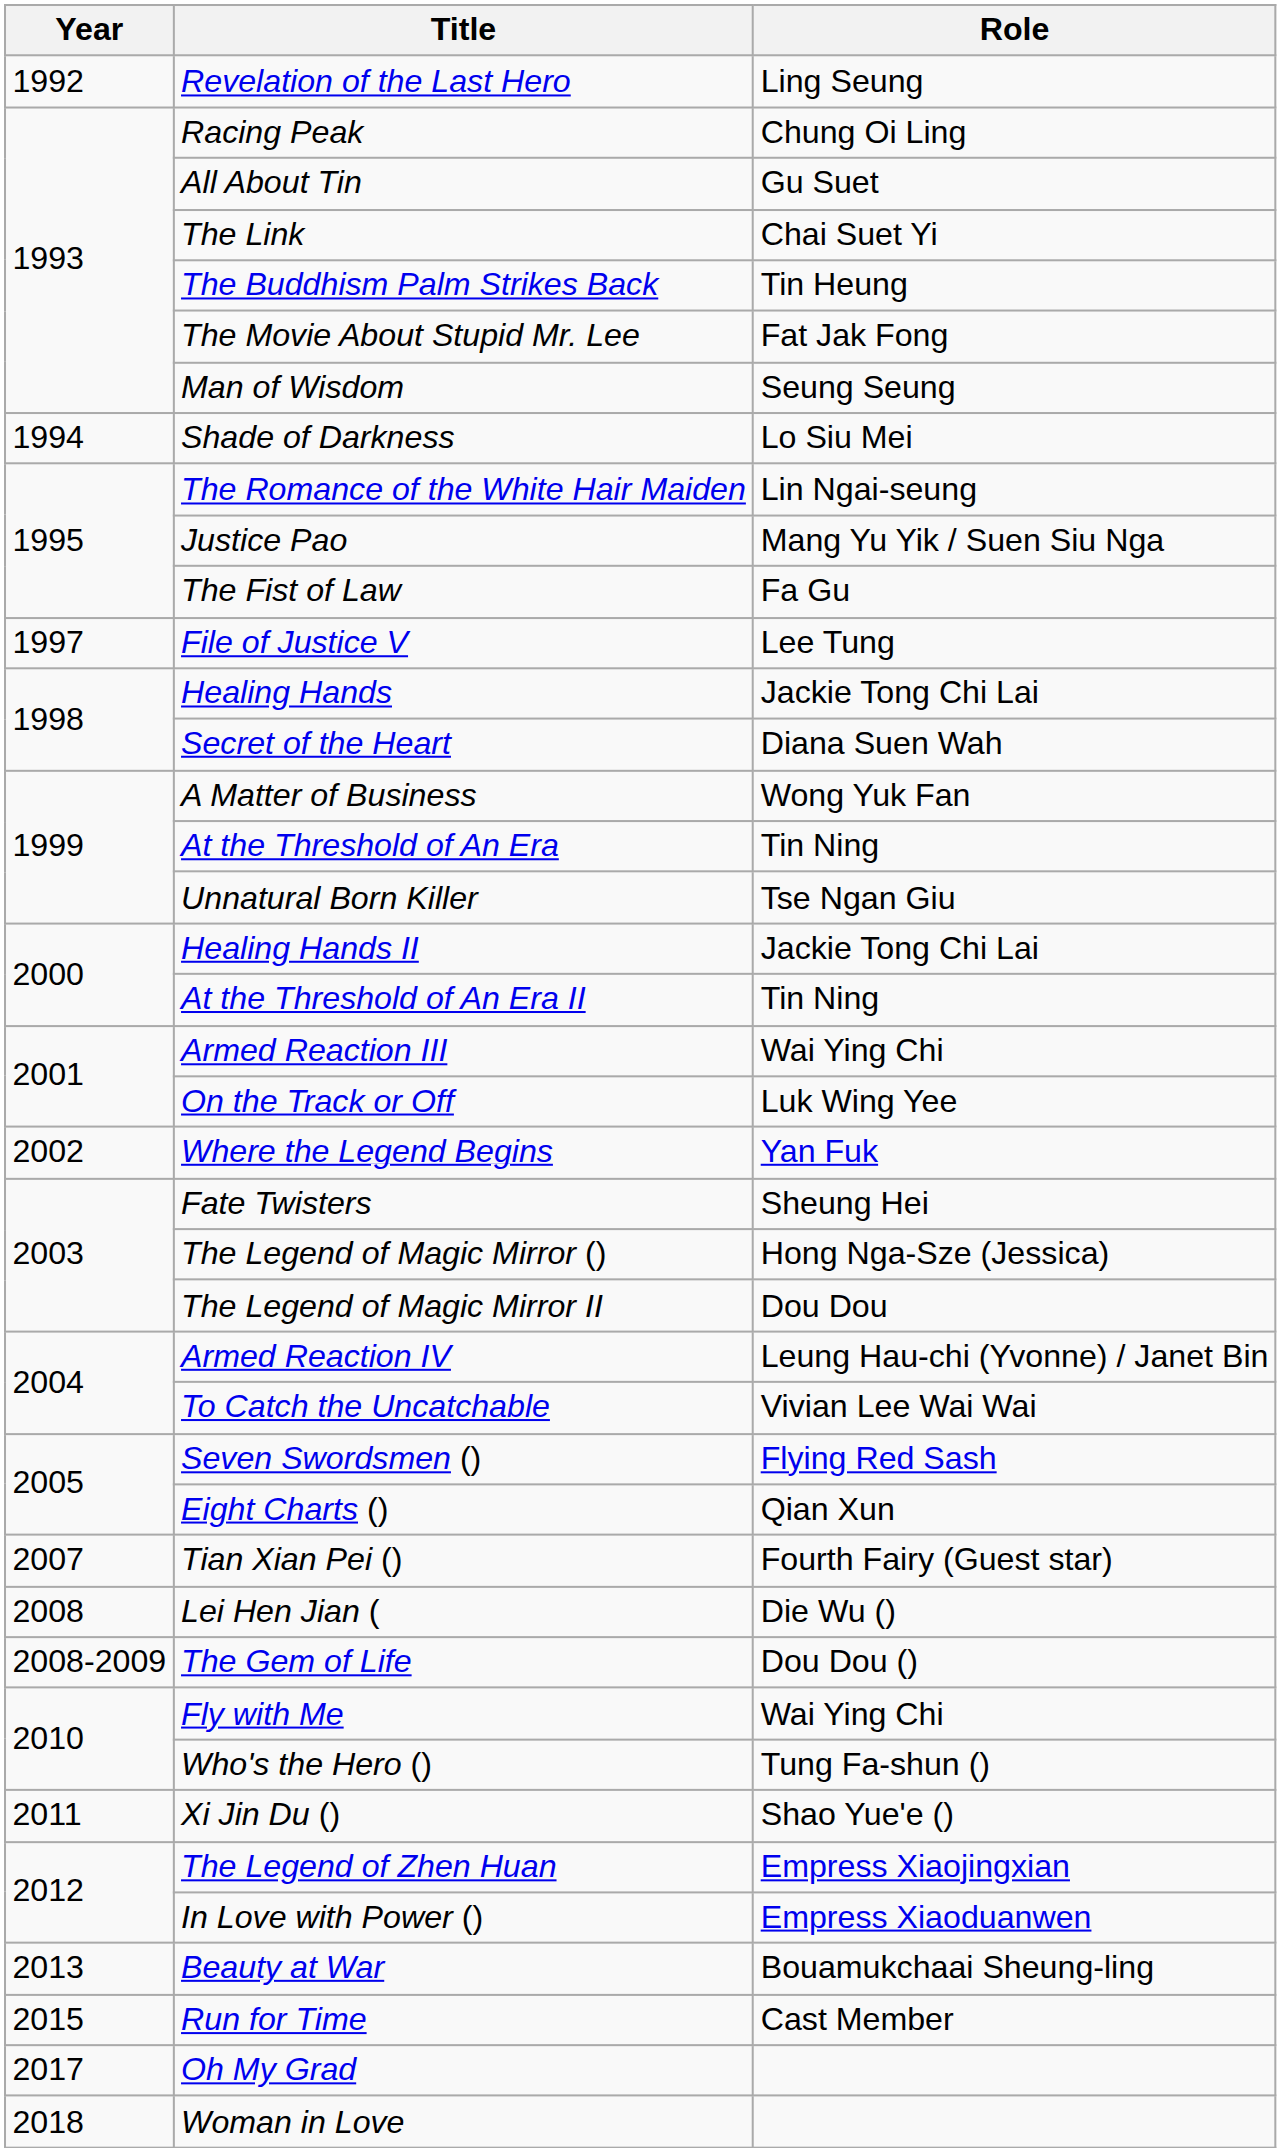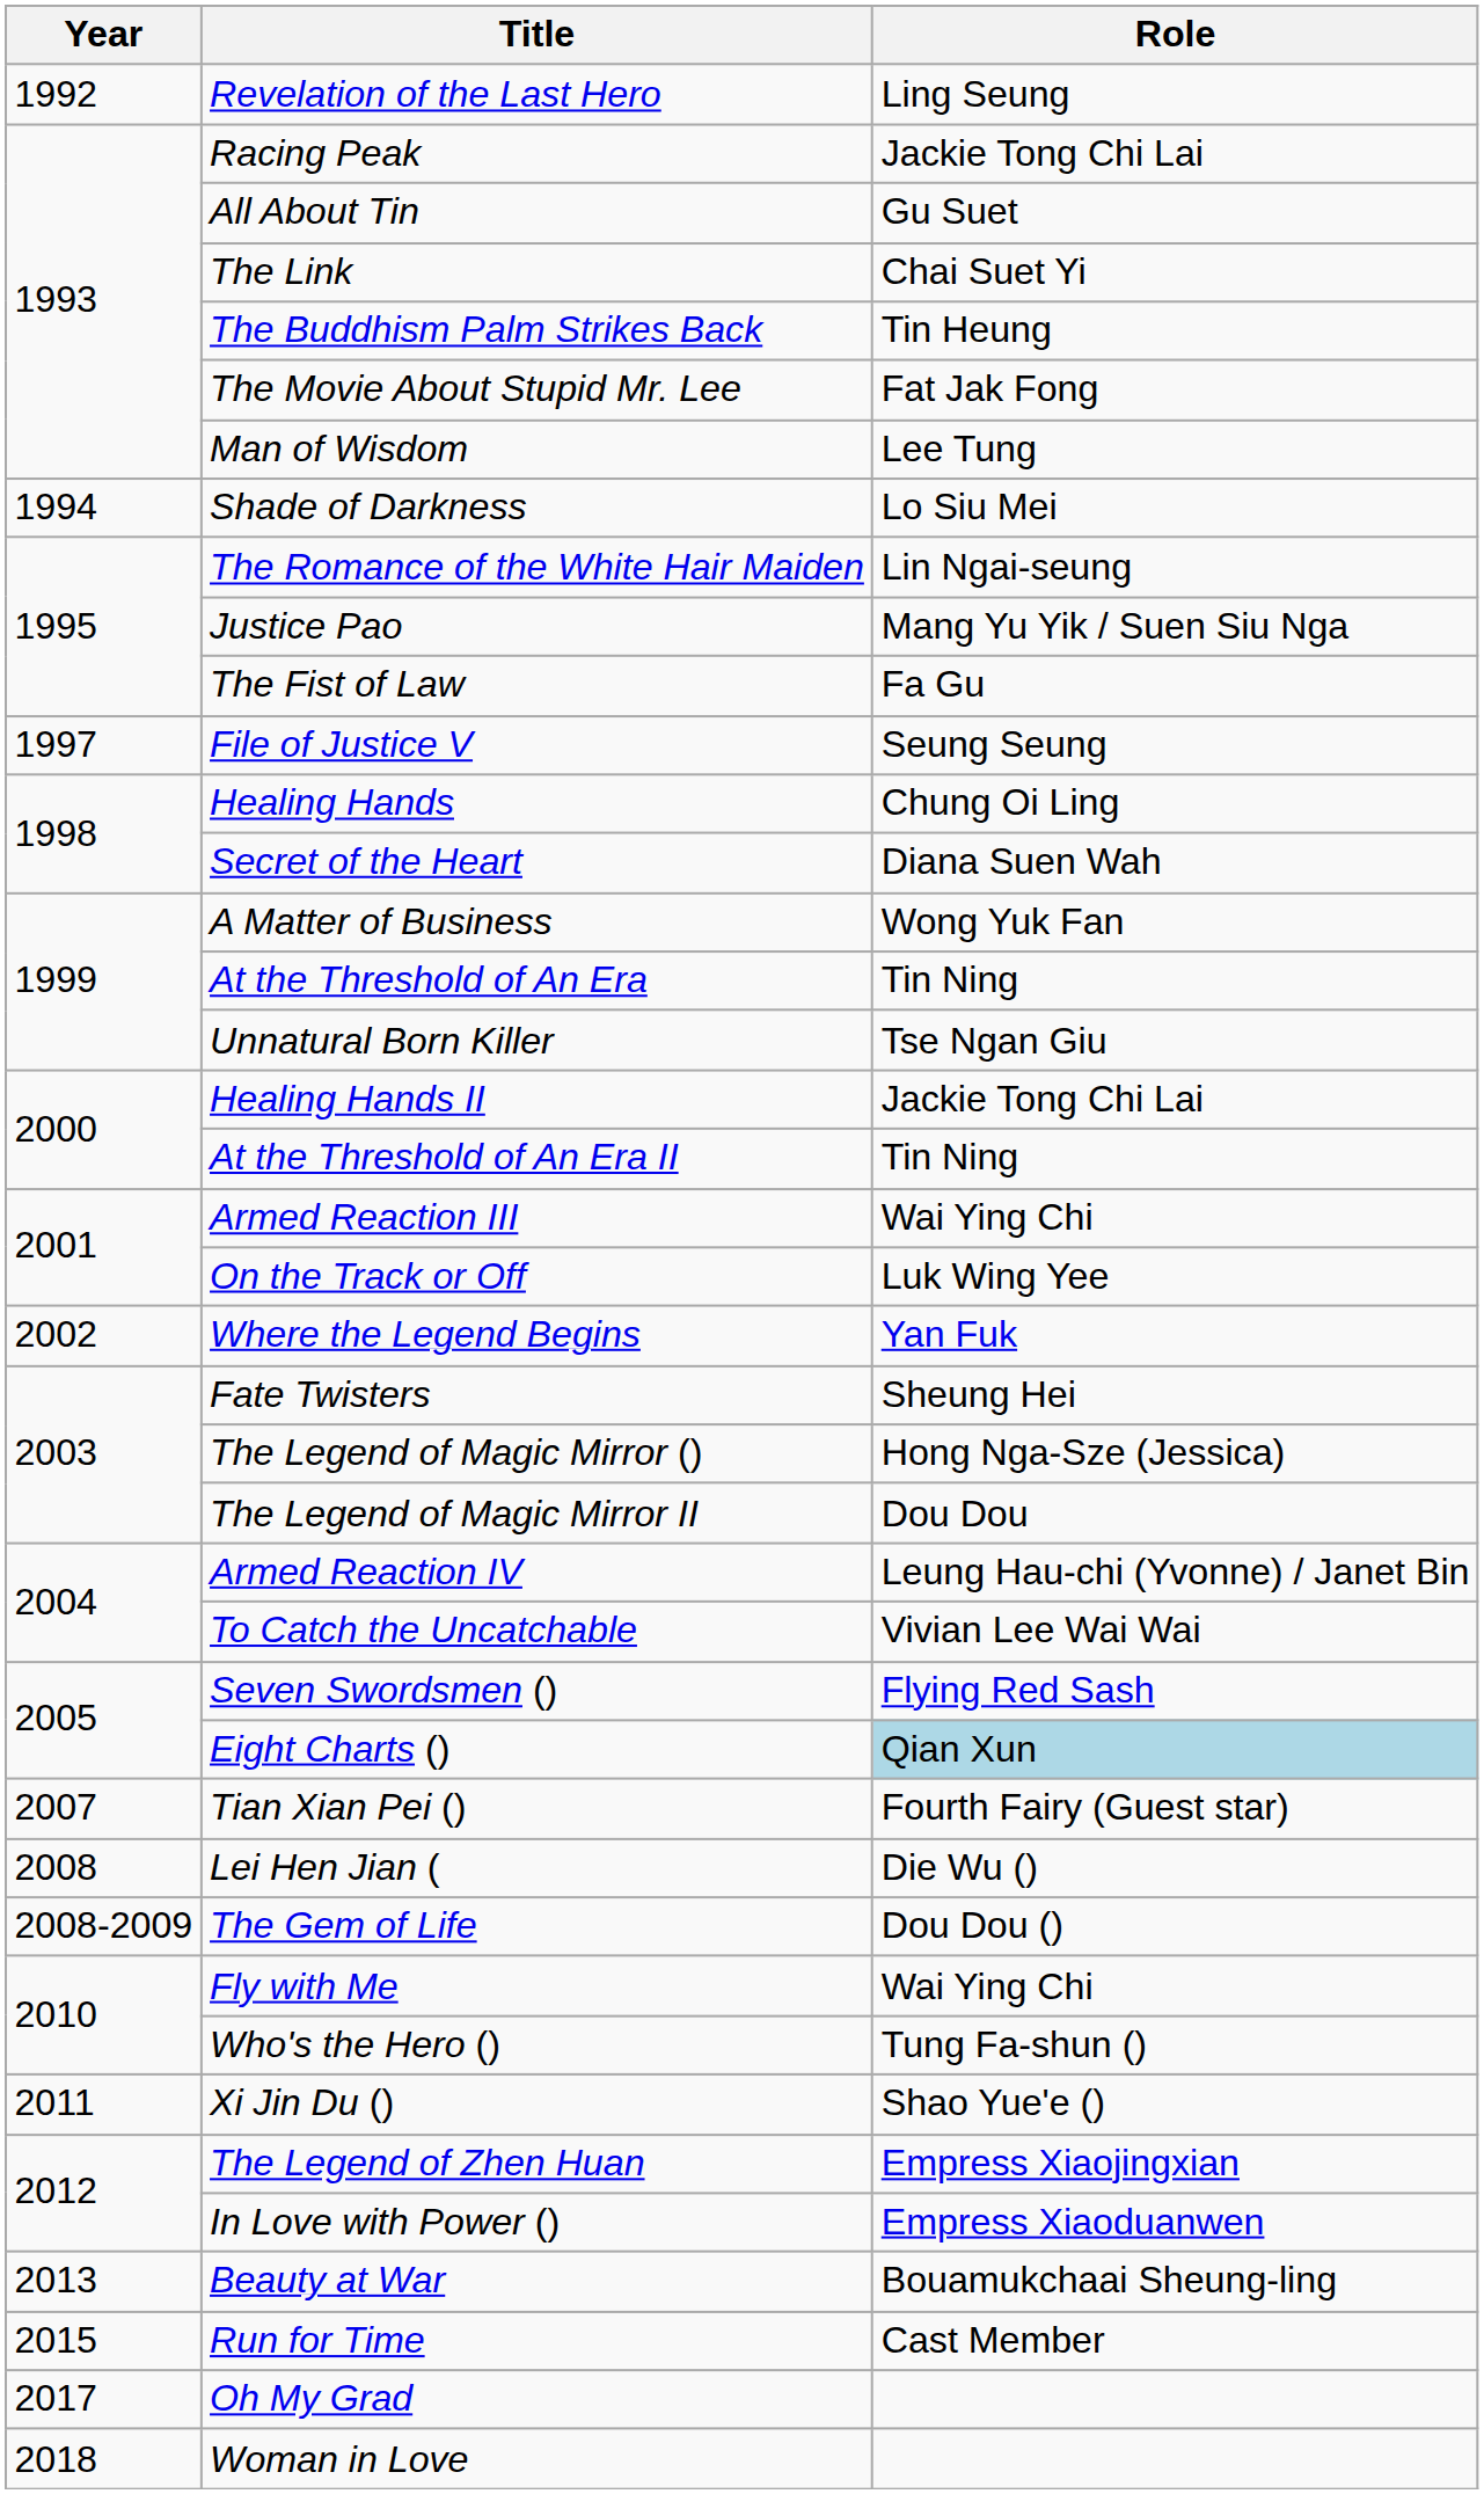 <table class="wikitable sortable">
 <tr>
 <th>Year</th>
 <th>Title</th>
 <th>Role</th>
 </tr>
 <tr>
 <td>1992</td>
 <td><em><a href='#'>Revelation of the Last Hero</a></em></td>
 <td>Ling Seung</td>
 </tr>
 <tr>
 <td rowspan=6>1993</td>
 <td><em>Racing Peak</em></td>
-<td>Chung Oi Ling</td>
+<td>Jackie Tong Chi Lai</td>
 </tr>
 <tr>
 <td><em>All About Tin</em></td>
 <td>Gu Suet</td>
 </tr>
 <tr>
 <td><em>The Link</em></td>
 <td>Chai Suet Yi</td>
 </tr>
 <tr>
 <td><em><a href='#'>The Buddhism Palm Strikes Back</a></em></td>
 <td>Tin Heung</td>
 </tr>
 <tr>
 <td><em>The Movie About Stupid Mr. Lee</em></td>
 <td>Fat Jak Fong</td>
 </tr>
 <tr>
 <td><em>Man of Wisdom</em></td>
-<td>Seung Seung</td>
+<td>Lee Tung</td>
 </tr>
 <tr>
 <td>1994</td>
 <td><em>Shade of Darkness</em></td>
 <td>Lo Siu Mei</td>
 </tr>
 <tr>
 <td rowspan="3">1995</td>
 <td><em><a href='#'>The Romance of the White Hair Maiden</a></em></td>
 <td>Lin Ngai-seung</td>
 </tr>
 <tr>
 <td><em>Justice Pao</em></td>
 <td>Mang Yu Yik / Suen Siu Nga</td>
 </tr>
 <tr>
 <td><em>The Fist of Law</em></td>
 <td>Fa Gu</td>
 </tr>
 <tr>
 <td>1997</td>
 <td><em><a href='#'>File of Justice V</a></em></td>
-<td>Lee Tung</td>
+<td>Seung Seung</td>
 </tr>
 <tr>
 <td rowspan="2">1998</td>
 <td><em><a href='#'>Healing Hands</a></em></td>
-<td>Jackie Tong Chi Lai</td>
+<td>Chung Oi Ling</td>
 </tr>
 <tr>
 <td><em><a href='#'>Secret of the Heart</a></em></td>
 <td>Diana Suen Wah</td>
 </tr>
 <tr>
 <td rowspan="3">1999</td>
 <td><em>A Matter of Business</em></td>
 <td>Wong Yuk Fan</td>
 </tr>
 <tr>
 <td><em><a href='#'>At the Threshold of An Era</a></em></td>
 <td>Tin Ning</td>
 </tr>
 <tr>
 <td><em>Unnatural Born Killer</em></td>
 <td>Tse Ngan Giu</td>
 </tr>
 <tr>
 <td rowspan="2">2000</td>
 <td><em><a href='#'>Healing Hands II</a></em></td>
 <td>Jackie Tong Chi Lai</td>
 </tr>
 <tr>
 <td><em><a href='#'>At the Threshold of An Era II</a></em></td>
 <td>Tin Ning</td>
 </tr>
 <tr>
 <td rowspan="2">2001</td>
 <td><em><a href='#'>Armed Reaction III</a></em></td>
 <td>Wai Ying Chi</td>
 </tr>
 <tr>
 <td><em><a href='#'>On the Track or Off</a></em></td>
 <td>Luk Wing Yee</td>
 </tr>
 <tr>
 <td rowspan="1">2002</td>
 <td><em><a href='#'>Where the Legend Begins</a></em></td>
 <td><a href='#'>Yan Fuk</a></td>
 </tr>
 <tr>
 <td rowspan="3">2003</td>
 <td><em>Fate Twisters</em></td>
 <td>Sheung Hei</td>
 </tr>
 <tr>
 <td><em>The Legend of Magic Mirror</em> ()</td>
 <td>Hong Nga-Sze (Jessica)</td>
 </tr>
 <tr>
 <td><em>The Legend of Magic Mirror II</em></td>
 <td>Dou Dou</td>
 </tr>
 <tr>
 <td rowspan="2">2004</td>
 <td><em><a href='#'>Armed Reaction IV</a></em></td>
 <td>Leung Hau-chi (Yvonne) / Janet Bin</td>
 </tr>
 <tr>
 <td><em><a href='#'>To Catch the Uncatchable</a></em></td>
 <td>Vivian Lee Wai Wai</td>
 </tr>
 <tr>
 <td rowspan="2">2005</td>
 <td><em><a href='#'>Seven Swordsmen</a></em>  ()</td>
 <td><a href='#'>Flying Red Sash</a></td>
 </tr>
 <tr>
 <td><em><a href='#'>Eight Charts</a></em> ()</td>
-<td>Qian Xun</td>
+<td style="background: lightblue;">Qian Xun</td>
 </tr>
 <tr>
 <td>2007</td>
 <td><em>Tian Xian Pei</em> ()</td>
 <td>Fourth Fairy (Guest star)</td>
 </tr>
 <tr>
 <td>2008</td>
 <td><em>Lei Hen Jian</em> (</td>
 <td>Die Wu ()</td>
 </tr>
 <tr>
 <td>2008-2009</td>
 <td><em><a href='#'>The Gem of Life</a></em></td>
 <td>Dou Dou ()</td>
 </tr>
 <tr>
 <td rowspan=2>2010</td>
 <td><em><a href='#'>Fly with Me</a></em></td>
 <td>Wai Ying Chi</td>
 </tr>
 <tr>
 <td><em>Who's the Hero</em> ()</td>
 <td>Tung Fa-shun ()</td>
 </tr>
 <tr>
 <td>2011</td>
 <td><em>Xi Jin Du</em> ()</td>
 <td>Shao Yue'e ()</td>
 </tr>
 <tr>
 <td rowspan=2>2012</td>
 <td><em><a href='#'>The Legend of Zhen Huan</a></em></td>
 <td><a href='#'>Empress Xiaojingxian</a></td>
 </tr>
 <tr>
 <td><em>In Love with Power</em> ()</td>
 <td><a href='#'>Empress Xiaoduanwen</a></td>
 </tr>
 <tr>
 <td>2013</td>
 <td><em><a href='#'>Beauty at War</a></em></td>
 <td>Bouamukchaai Sheung-ling</td>
 </tr>
 <tr>
 <td>2015</td>
 <td><em><a href='#'>Run for Time</a></em></td>
 <td>Cast Member</td>
 </tr>
 <tr>
 <td>2017</td>
 <td><em><a href='#'>Oh My Grad</a></em></td>
 <td></td>
 </tr>
 <tr>
 <td>2018</td>
 <td><em>Woman in Love</em></td>
 <td></td>
 </tr>
 </table>
